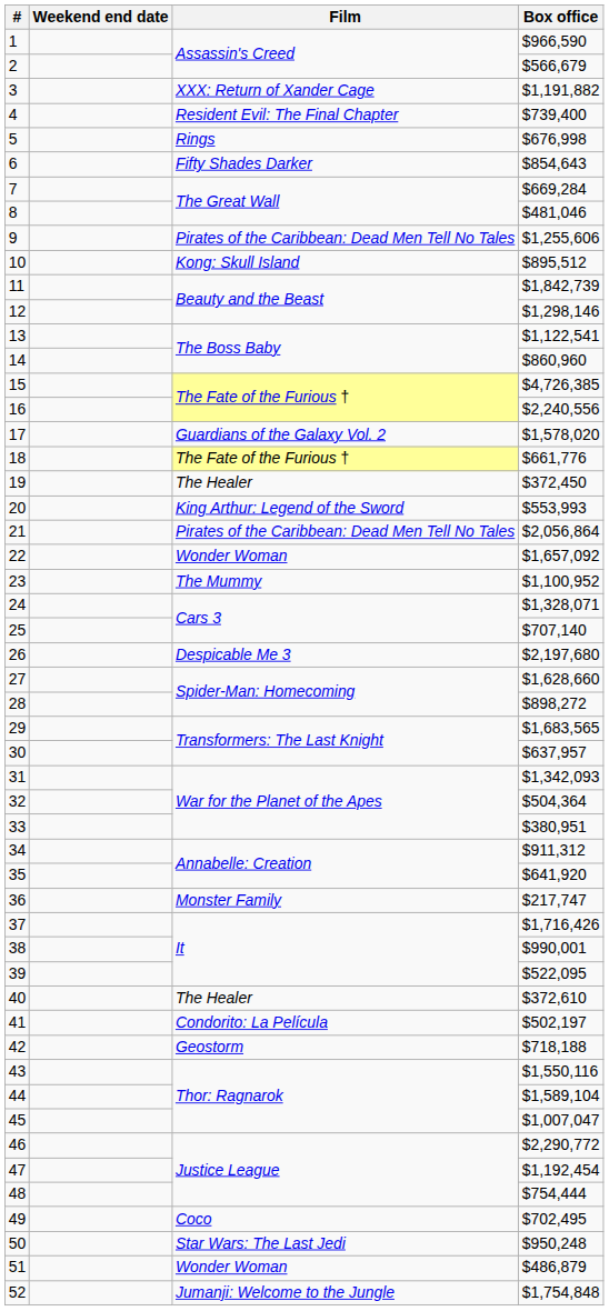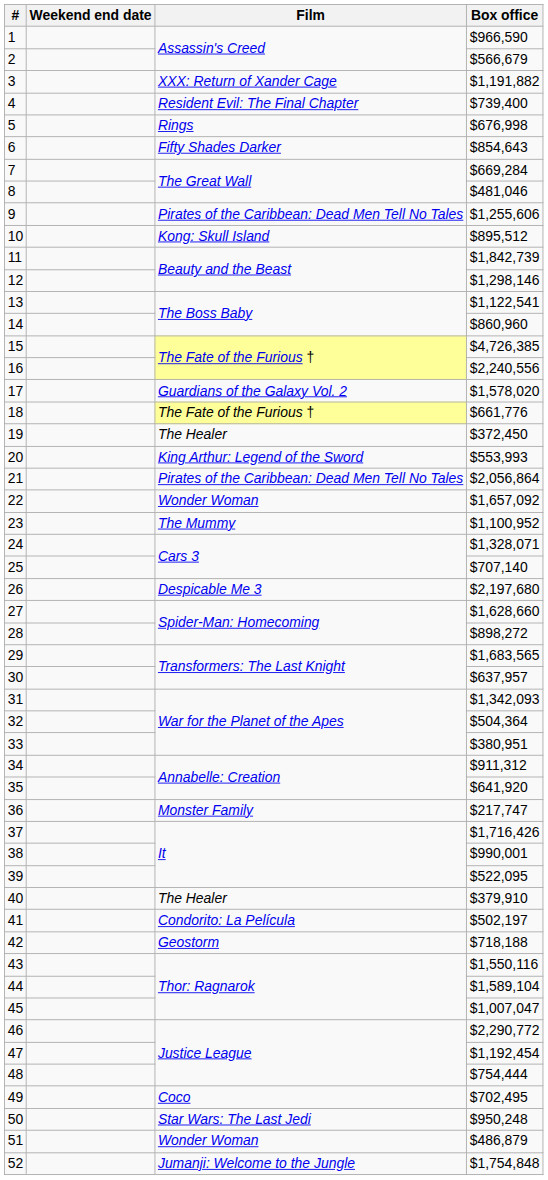 <table class="wikitable sortable">
 <tr>
 <th abbr="Week">#</th>
 <th abbr="Date">Weekend end date</th>
 <th>Film</th>
 <th>Box office</th>
 </tr>
 <tr>
 <td>1</td>
 <td></td>
 <td rowspan="2"><em><a href='#'>Assassin's Creed</a></em></td>
 <td>$966,590</td>
 </tr>
 <tr>
 <td>2</td>
 <td></td>
 <td>$566,679</td>
 </tr>
 <tr>
 <td>3</td>
 <td></td>
 <td><em><a href='#'>XXX: Return of Xander Cage</a></em></td>
 <td>$1,191,882</td>
 </tr>
 <tr>
 <td>4</td>
 <td></td>
 <td><em><a href='#'>Resident Evil: The Final Chapter</a></em></td>
 <td>$739,400</td>
 </tr>
 <tr>
 <td>5</td>
 <td></td>
 <td><em><a href='#'>Rings</a></em></td>
 <td>$676,998</td>
 </tr>
 <tr>
 <td>6</td>
 <td></td>
 <td><em><a href='#'>Fifty Shades Darker</a></em></td>
 <td>$854,643</td>
 </tr>
 <tr>
 <td>7</td>
 <td></td>
 <td rowspan="2"><em><a href='#'>The Great Wall</a></em></td>
 <td>$669,284</td>
 </tr>
 <tr>
 <td>8</td>
 <td></td>
 <td>$481,046</td>
 </tr>
 <tr>
 <td>9</td>
 <td></td>
 <td><em><a href='#'>Pirates of the Caribbean: Dead Men Tell No Tales</a></em></td>
 <td>$1,255,606</td>
 </tr>
 <tr>
 <td>10</td>
 <td></td>
 <td><em><a href='#'>Kong: Skull Island</a></em></td>
 <td>$895,512</td>
 </tr>
 <tr>
 <td>11</td>
 <td></td>
 <td rowspan="2"><em><a href='#'>Beauty and the Beast</a></em></td>
 <td>$1,842,739</td>
 </tr>
 <tr>
 <td>12</td>
 <td></td>
 <td>$1,298,146</td>
 </tr>
 <tr>
 <td>13</td>
 <td></td>
 <td rowspan="2"><em><a href='#'>The Boss Baby</a></em></td>
 <td>$1,122,541</td>
 </tr>
 <tr>
 <td>14</td>
 <td></td>
 <td>$860,960</td>
 </tr>
 <tr>
 <td>15</td>
 <td></td>
 <td rowspan="2" style="background-color:#FFFF99"><em><a href='#'>The Fate of the Furious</a></em> †</td>
 <td>$4,726,385</td>
 </tr>
 <tr>
 <td>16</td>
 <td></td>
 <td>$2,240,556</td>
 </tr>
 <tr>
 <td>17</td>
 <td></td>
 <td><em><a href='#'>Guardians of the Galaxy Vol. 2</a></em></td>
 <td>$1,578,020</td>
 </tr>
 <tr>
 <td>18</td>
 <td></td>
 <td style="background-color:#FFFF99"><em>The Fate of the Furious</em> †</td>
 <td>$661,776</td>
 </tr>
 <tr>
 <td>19</td>
 <td></td>
 <td><em>The Healer</em></td>
 <td>$372,450</td>
 </tr>
 <tr>
 <td>20</td>
 <td></td>
 <td><em><a href='#'>King Arthur: Legend of the Sword</a></em></td>
 <td>$553,993</td>
 </tr>
 <tr>
 <td>21</td>
 <td></td>
 <td><em><a href='#'>Pirates of the Caribbean: Dead Men Tell No Tales</a></em></td>
 <td>$2,056,864</td>
 </tr>
 <tr>
 <td>22</td>
 <td></td>
 <td><em><a href='#'>Wonder Woman</a></em></td>
 <td>$1,657,092</td>
 </tr>
 <tr>
 <td>23</td>
 <td></td>
 <td><em><a href='#'>The Mummy</a></em></td>
 <td>$1,100,952</td>
 </tr>
 <tr>
 <td>24</td>
 <td></td>
 <td rowspan="2"><em><a href='#'>Cars 3</a></em></td>
 <td>$1,328,071</td>
 </tr>
 <tr>
 <td>25</td>
 <td></td>
 <td>$707,140</td>
 </tr>
 <tr>
 <td>26</td>
 <td></td>
 <td><em><a href='#'>Despicable Me 3</a></em></td>
 <td>$2,197,680</td>
 </tr>
 <tr>
 <td>27</td>
 <td></td>
 <td rowspan="2"><em><a href='#'>Spider-Man: Homecoming</a></em></td>
 <td>$1,628,660</td>
 </tr>
 <tr>
 <td>28</td>
 <td></td>
 <td>$898,272</td>
 </tr>
 <tr>
 <td>29</td>
 <td></td>
 <td rowspan="2"><em><a href='#'>Transformers: The Last Knight</a></em></td>
 <td>$1,683,565</td>
 </tr>
 <tr>
 <td>30</td>
 <td></td>
 <td>$637,957</td>
 </tr>
 <tr>
 <td>31</td>
 <td></td>
 <td rowspan="3"><em><a href='#'>War for the Planet of the Apes</a></em></td>
 <td>$1,342,093</td>
 </tr>
 <tr>
 <td>32</td>
 <td></td>
 <td>$504,364</td>
 </tr>
 <tr>
 <td>33</td>
 <td></td>
 <td>$380,951</td>
 </tr>
 <tr>
 <td>34</td>
 <td></td>
 <td rowspan="2"><em><a href='#'>Annabelle: Creation</a></em></td>
 <td>$911,312</td>
 </tr>
 <tr>
 <td>35</td>
 <td></td>
 <td>$641,920</td>
 </tr>
 <tr>
 <td>36</td>
 <td></td>
 <td><em><a href='#'>Monster Family</a></em></td>
 <td>$217,747</td>
 </tr>
 <tr>
 <td>37</td>
 <td></td>
 <td rowspan="3"><em><a href='#'>It</a></em></td>
 <td>$1,716,426</td>
 </tr>
 <tr>
 <td>38</td>
 <td></td>
 <td>$990,001</td>
 </tr>
 <tr>
 <td>39</td>
 <td></td>
 <td>$522,095</td>
 </tr>
 <tr>
 <td>40</td>
 <td></td>
 <td><em>The Healer</em></td>
-<td>$372,610</td>
+<td>$379,910</td>
 </tr>
 <tr>
 <td>41</td>
 <td></td>
 <td><em><a href='#'>Condorito: La Película</a></em></td>
 <td>$502,197</td>
 </tr>
 <tr>
 <td>42</td>
 <td></td>
 <td><em><a href='#'>Geostorm</a></em></td>
 <td>$718,188</td>
 </tr>
 <tr>
 <td>43</td>
 <td></td>
 <td rowspan="3"><em><a href='#'>Thor: Ragnarok</a></em></td>
 <td>$1,550,116</td>
 </tr>
 <tr>
 <td>44</td>
 <td></td>
 <td>$1,589,104</td>
 </tr>
 <tr>
 <td>45</td>
 <td></td>
 <td>$1,007,047</td>
 </tr>
 <tr>
 <td>46</td>
 <td></td>
 <td rowspan="3"><em><a href='#'>Justice League</a></em></td>
 <td>$2,290,772</td>
 </tr>
 <tr>
 <td>47</td>
 <td></td>
 <td>$1,192,454</td>
 </tr>
 <tr>
 <td>48</td>
 <td></td>
 <td>$754,444</td>
 </tr>
 <tr>
 <td>49</td>
 <td></td>
 <td><em><a href='#'>Coco</a></em></td>
 <td>$702,495</td>
 </tr>
 <tr>
 <td>50</td>
 <td></td>
 <td><em><a href='#'>Star Wars: The Last Jedi</a></em></td>
 <td>$950,248</td>
 </tr>
 <tr>
 <td>51</td>
 <td></td>
 <td><em><a href='#'>Wonder Woman</a></em></td>
 <td>$486,879</td>
 </tr>
 <tr>
 <td>52</td>
 <td></td>
 <td><em><a href='#'>Jumanji: Welcome to the Jungle</a></em></td>
 <td>$1,754,848</td>
 </tr>
 </table>
